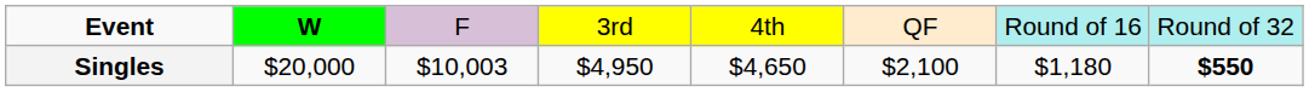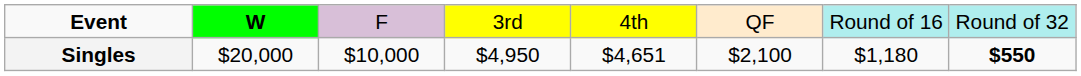 <table class=wikitable style=font-size:95%;text-align:center>
 <tr>
 <td style="width:130px"><strong>Event</strong></td>
 <td style="width:85px; background:lime"><strong>W</strong></td>
 <td style="width:85px; background:thistle">F</td>
 <td style="width:85px; background:#ffff00">3rd</td>
 <td style="width:85px; background:#ffff00">4th</td>
 <td style="width:85px; background:#ffebcd">QF</td>
 <td style="width:85px; background:#afeeee">Round of 16</td>
 <td style="width:85px; background:#afeeee">Round of 32</td>
 </tr>
 <tr>
 <th style=background:#f3f3f3>Singles </th>
 <td>$20,000</td>
-<td>$10,003</td>
+<td>$10,000</td>
 <td>$4,950</td>
-<td>$4,650</td>
+<td>$4,651</td>
 <td>$2,100</td>
 <td>$1,180</td>
 <td><strong>$550</strong></td>
 </tr>
 </table>
